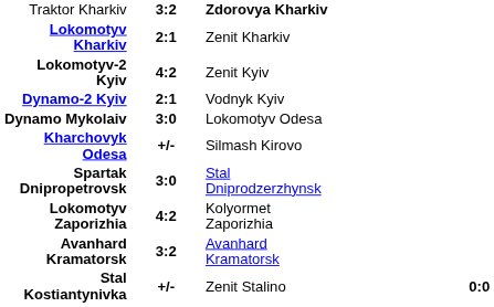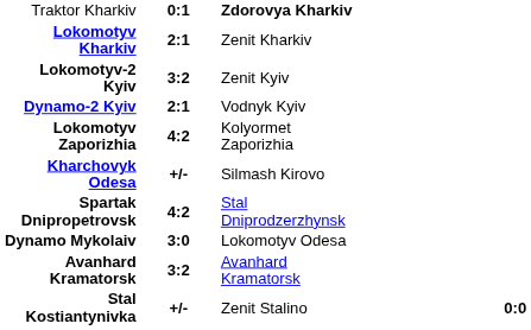 <table width=100% cellspacing=1>
 <tr>
 <th width=20%></th>
 <th width=12%></th>
 <th width=20%></th>
 <th></th>
 </tr>
 <tr style=font-size:90%>
 <td align=right>Traktor Kharkiv</td>
-<td align=center><strong>3:2</strong></td>
+<td align=center><strong>0:1</strong></td>
 <td><strong>Zdorovya Kharkiv</strong></td>
 <td align=center></td>
 </tr>
 <tr style=font-size:90%>
 <td align=right><strong><a href='#'>Lokomotyv Kharkiv</a></strong></td>
 <td align=center><strong>2:1</strong></td>
 <td>Zenit Kharkiv</td>
 <td align=center></td>
 </tr>
 <tr style=font-size:90%>
 <td align=right><strong>Lokomotyv-2 Kyiv</strong></td>
-<td align=center><strong>4:2</strong></td>
+<td align=center><strong>3:2</strong></td>
 <td>Zenit Kyiv</td>
 <td align=center></td>
 </tr>
 <tr style=font-size:90%>
 <td align=right><strong><a href='#'>Dynamo-2 Kyiv</a></strong></td>
 <td align=center><strong>2:1</strong></td>
 <td>Vodnyk Kyiv</td>
 <td align=center></td>
 </tr>
 <tr style=font-size:90%>
-<td align=right><strong>Dynamo Mykolaiv</strong></td>
-<td align=center><strong>3:0</strong></td>
-<td>Lokomotyv Odesa</td>
+<td align=right><strong>Lokomotyv Zaporizhia</strong></td>
+<td align=center><strong>4:2</strong></td>
+<td>Kolyormet Zaporizhia</td>
 <td align=center></td>
 </tr>
 <tr style=font-size:90%>
 <td align=right><strong><a href='#'>Kharchovyk Odesa</a></strong></td>
 <td align=center><strong>+/-</strong></td>
 <td>Silmash Kirovo</td>
 <td align=center></td>
 </tr>
 <tr style=font-size:90%>
 <td align=right><strong>Spartak Dnipropetrovsk</strong></td>
-<td align=center><strong>3:0</strong></td>
+<td align=center><strong>4:2</strong></td>
 <td><a href='#'>Stal Dniprodzerzhynsk</a></td>
 <td align=center></td>
 </tr>
 <tr style=font-size:90%>
-<td align=right><strong>Lokomotyv Zaporizhia</strong></td>
-<td align=center><strong>4:2</strong></td>
-<td>Kolyormet Zaporizhia</td>
+<td align=right><strong>Dynamo Mykolaiv</strong></td>
+<td align=center><strong>3:0</strong></td>
+<td>Lokomotyv Odesa</td>
 <td align=center></td>
 </tr>
 <tr style=font-size:90%>
 <td align=right><strong>Avanhard Kramatorsk</strong></td>
 <td align=center><strong>3:2</strong></td>
 <td><a href='#'>Avanhard Kramatorsk</a></td>
 <td align=center></td>
 </tr>
 <tr style=font-size:90%>
 <td align=right><strong>Stal Kostiantynivka</strong></td>
 <td align=center><strong>+/-</strong></td>
 <td>Zenit Stalino</td>
 <td align=center><strong>0:0 </strong></td>
 </tr>
 </table>
